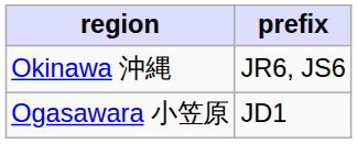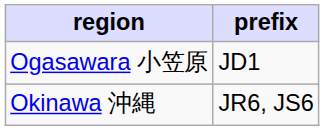 <table class=wikitable style="margin: 1em auto 1em auto;">
 <tr>
 <th style="background:#ddf;">region</th>
 <th style="background:#ddf;">prefix</th>
 </tr>
 <tr>
+<td><a href='#'>Ogasawara</a> 小笠原</td>
+<td>JD1</td>
+</tr>
+<tr>
 <td><a href='#'>Okinawa</a> 沖縄</td>
 <td>JR6, JS6</td>
 </tr>
-<tr>
-<td><a href='#'>Ogasawara</a> 小笠原</td>
-<td>JD1</td>
-</tr>
 </table>
